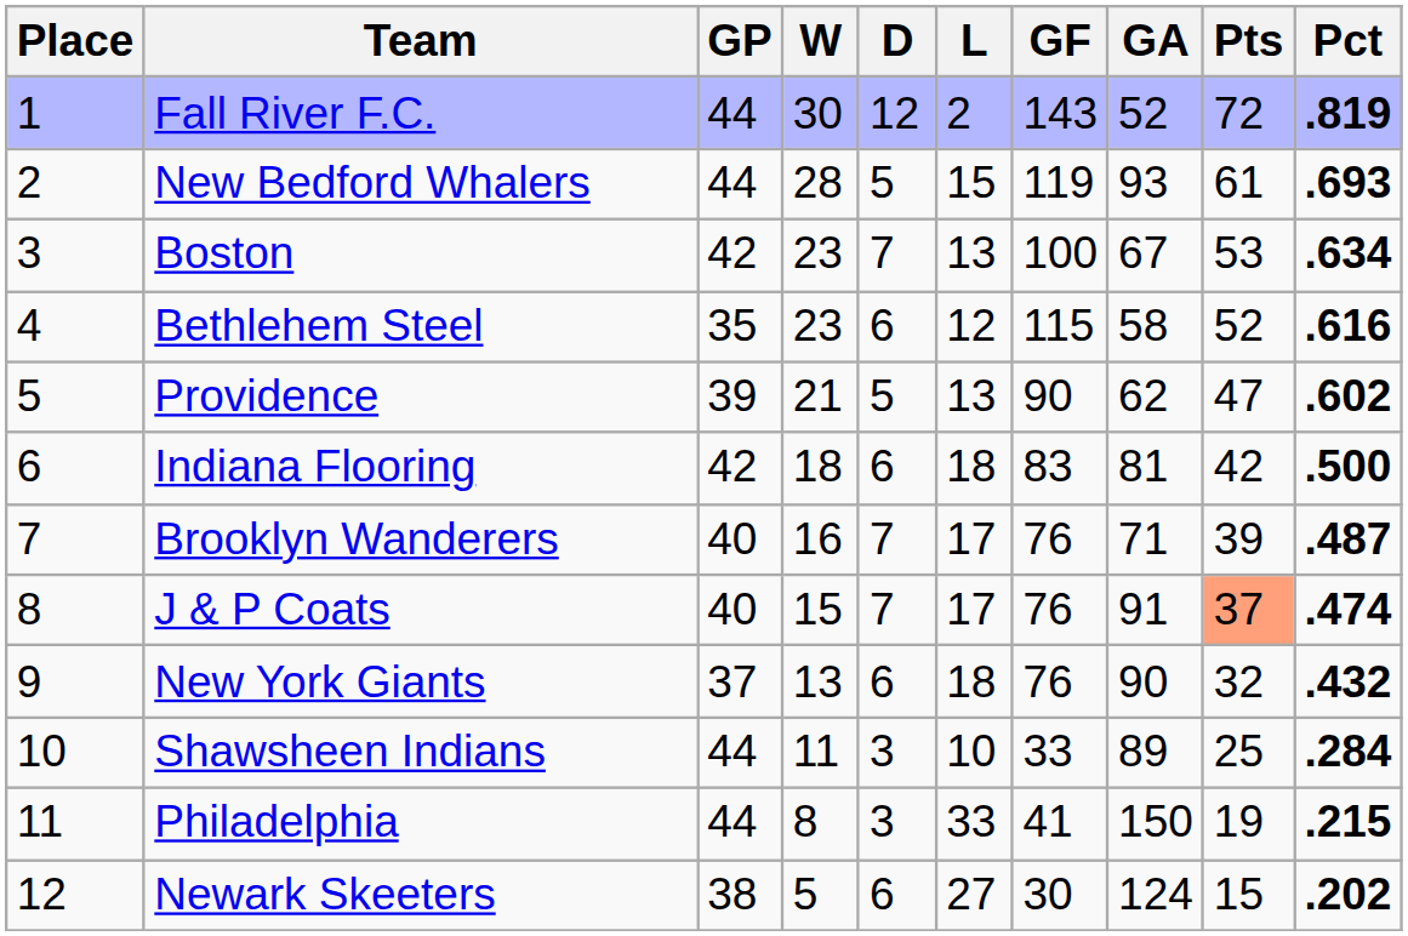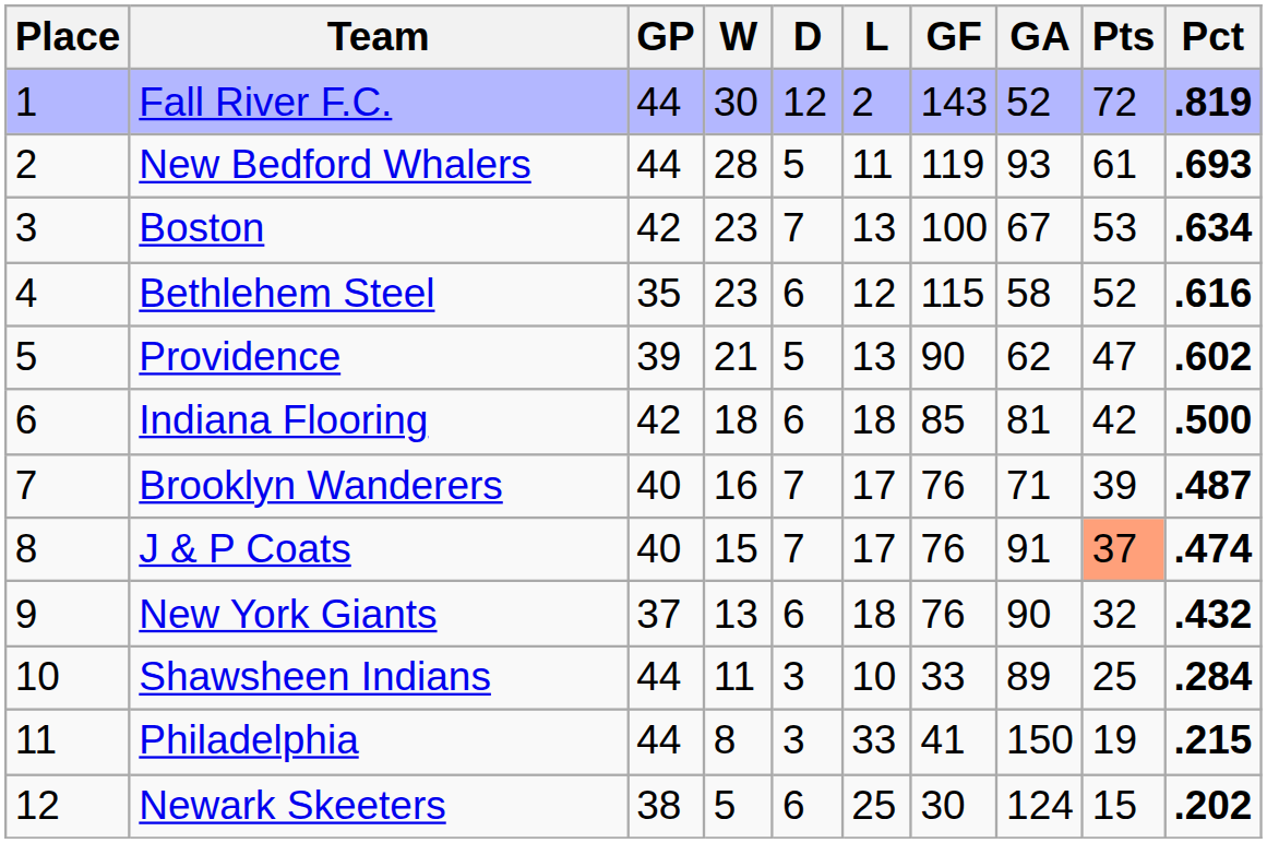 <table class="wikitable">
 <tr>
 <th>Place</th>
 <th width="190">Team</th>
 <th width="20">GP</th>
 <th width="20">W</th>
 <th width="20">D</th>
 <th width="20">L</th>
 <th width="20">GF</th>
 <th width="20">GA</th>
 <th>Pts</th>
 <th>Pct</th>
 </tr>
 <tr bgcolor=#b3b7ff>
 <td>1</td>
 <td><a href='#'>Fall River F.C.</a></td>
 <td>44</td>
 <td>30</td>
 <td>12</td>
 <td>2</td>
 <td>143</td>
 <td>52</td>
 <td>72</td>
 <td><strong>.819</strong></td>
 </tr>
 <tr>
 <td>2</td>
 <td><a href='#'>New Bedford Whalers</a></td>
 <td>44</td>
 <td>28</td>
 <td>5</td>
-<td>15</td>
+<td>11</td>
 <td>119</td>
 <td>93</td>
 <td>61</td>
 <td><strong>.693</strong></td>
 </tr>
 <tr>
 <td>3</td>
 <td><a href='#'>Boston</a></td>
 <td>42</td>
 <td>23</td>
 <td>7</td>
 <td>13</td>
 <td>100</td>
 <td>67</td>
 <td>53</td>
 <td><strong>.634</strong></td>
 </tr>
 <tr>
 <td>4</td>
 <td><a href='#'>Bethlehem Steel</a></td>
 <td>35</td>
 <td>23</td>
 <td>6</td>
 <td>12</td>
 <td>115</td>
 <td>58</td>
 <td>52</td>
 <td><strong>.616</strong></td>
 </tr>
 <tr>
 <td>5</td>
 <td><a href='#'>Providence</a></td>
 <td>39</td>
 <td>21</td>
 <td>5</td>
 <td>13</td>
 <td>90</td>
 <td>62</td>
 <td>47</td>
 <td><strong>.602</strong></td>
 </tr>
 <tr>
 <td>6</td>
 <td><a href='#'>Indiana Flooring</a></td>
 <td>42</td>
 <td>18</td>
 <td>6</td>
 <td>18</td>
-<td>83</td>
+<td>85</td>
 <td>81</td>
 <td>42</td>
 <td><strong>.500</strong></td>
 </tr>
 <tr>
 <td>7</td>
 <td><a href='#'>Brooklyn Wanderers</a></td>
 <td>40</td>
 <td>16</td>
 <td>7</td>
 <td>17</td>
 <td>76</td>
 <td>71</td>
 <td>39</td>
 <td><strong>.487</strong></td>
 </tr>
 <tr>
 <td>8</td>
 <td><a href='#'>J & P Coats</a></td>
 <td>40</td>
 <td>15</td>
 <td>7</td>
 <td>17</td>
 <td>76</td>
 <td>91</td>
 <td style="background: lightsalmon;">37</td>
 <td><strong>.474</strong></td>
 </tr>
 <tr>
 <td>9</td>
 <td><a href='#'>New York Giants</a></td>
 <td>37</td>
 <td>13</td>
 <td>6</td>
 <td>18</td>
 <td>76</td>
 <td>90</td>
 <td>32</td>
 <td><strong>.432</strong></td>
 </tr>
 <tr>
 <td>10</td>
 <td><a href='#'>Shawsheen Indians</a></td>
 <td>44</td>
 <td>11</td>
 <td>3</td>
 <td>10</td>
 <td>33</td>
 <td>89</td>
 <td>25</td>
 <td><strong>.284</strong></td>
 </tr>
 <tr>
 <td>11</td>
 <td><a href='#'>Philadelphia</a></td>
 <td>44</td>
 <td>8</td>
 <td>3</td>
 <td>33</td>
 <td>41</td>
 <td>150</td>
 <td>19</td>
 <td><strong>.215</strong></td>
 </tr>
 <tr>
 <td>12</td>
 <td><a href='#'>Newark Skeeters</a></td>
 <td>38</td>
 <td>5</td>
 <td>6</td>
-<td>27</td>
+<td>25</td>
 <td>30</td>
 <td>124</td>
 <td>15</td>
 <td><strong>.202</strong></td>
 </tr>
 </table>
